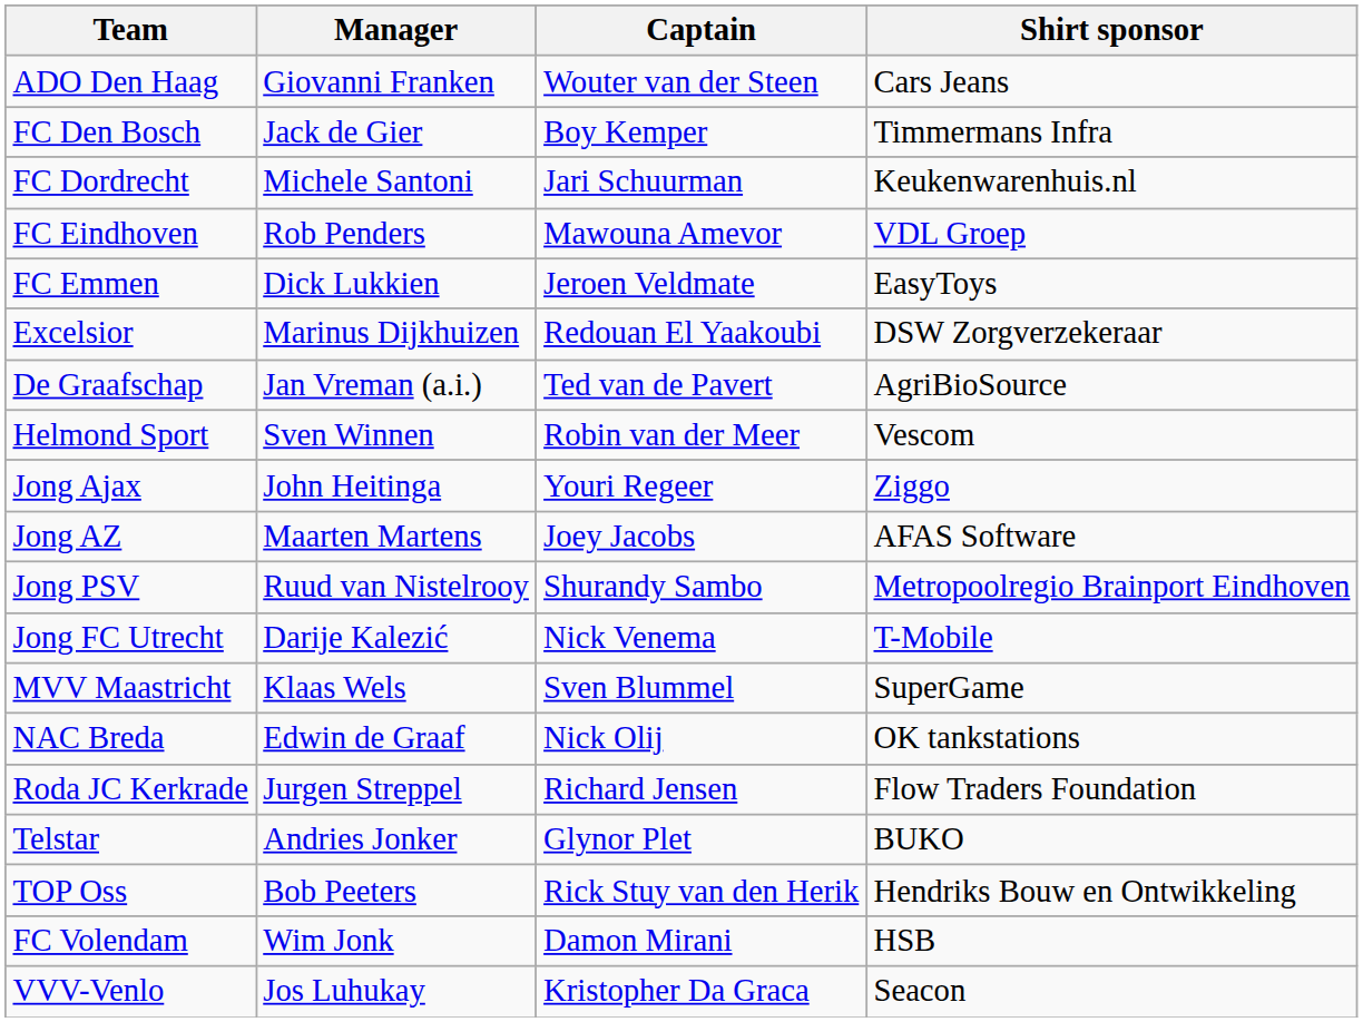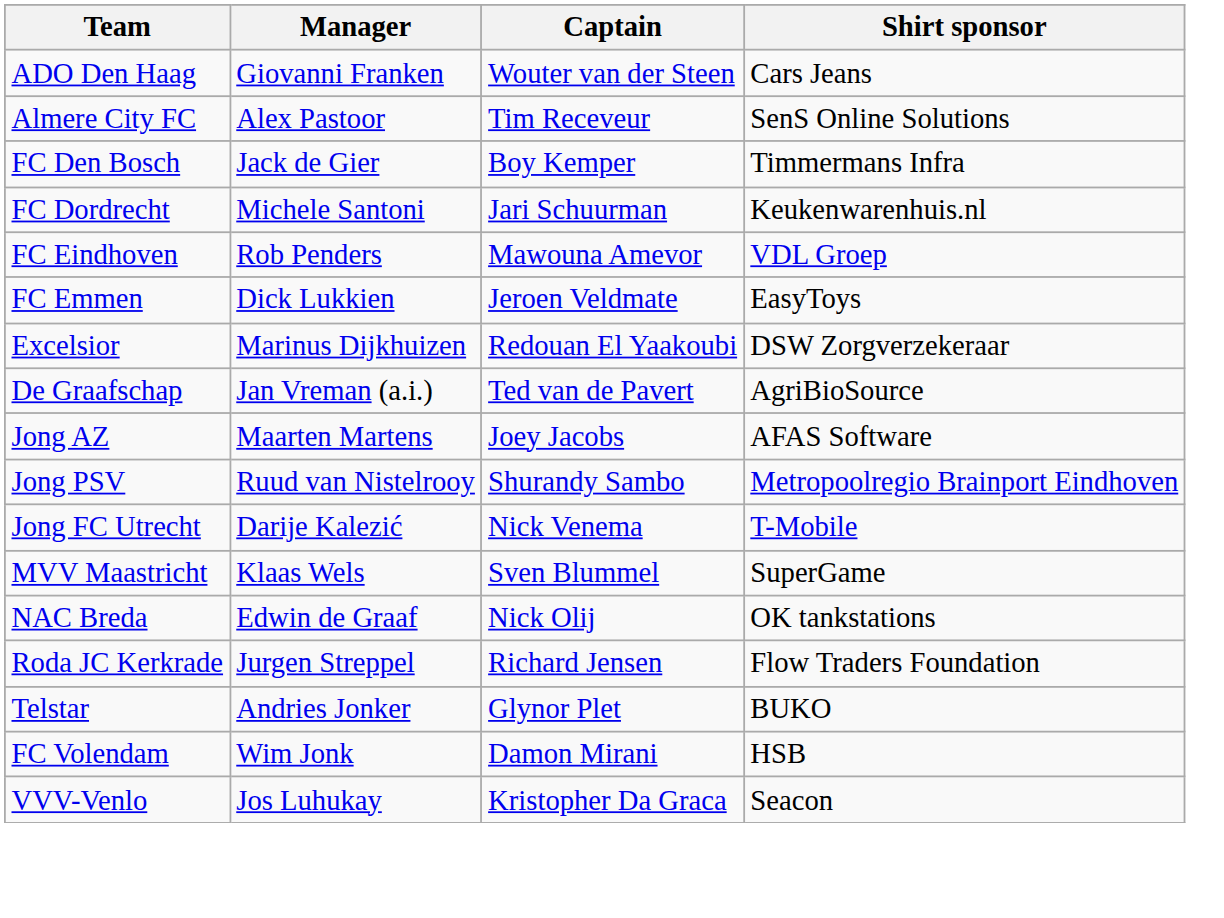 <table class="wikitable sortable" style="text-align: left;">
 <tr>
 <th>Team</th>
 <th>Manager</th>
 <th>Captain</th>
 <th>Shirt sponsor</th>
 </tr>
 <tr>
 <td><a href='#'>ADO Den Haag</a></td>
 <td data-sort-value="Franken, Giovanni"> <a href='#'>Giovanni Franken</a></td>
 <td data-sort-value="Steen, Wouter"> <a href='#'>Wouter van der Steen</a></td>
 <td>Cars Jeans</td>
+</tr>
+<tr>
+<td><a href='#'>Almere City FC</a></td>
+<td data-sort-value="Pastoor, Alex"> <a href='#'>Alex Pastoor</a></td>
+<td data-sort-value="Receveur, Tim"> <a href='#'>Tim Receveur</a></td>
+<td>SenS Online Solutions</td>
 </tr>
 <tr>
 <td><a href='#'>FC Den Bosch</a></td>
 <td data-sort-value="Gier, Jack"> <a href='#'>Jack de Gier</a></td>
 <td data-sort-value="Kemper, Boy"> <a href='#'>Boy Kemper</a></td>
 <td>Timmermans Infra</td>
 </tr>
 <tr>
 <td><a href='#'>FC Dordrecht</a></td>
 <td data-sort-value="Santoni, Michele"> <a href='#'>Michele Santoni</a></td>
 <td data-sort-value="Schuurman, Jari"> <a href='#'>Jari Schuurman</a></td>
 <td>Keukenwarenhuis.nl</td>
 </tr>
 <tr>
 <td><a href='#'>FC Eindhoven</a></td>
 <td data-sort-value="Penders, Rob"> <a href='#'>Rob Penders</a></td>
 <td data-sort-value="Amevor, Mawoune"> <a href='#'>Mawouna Amevor</a></td>
 <td><a href='#'>VDL Groep</a></td>
 </tr>
 <tr>
 <td><a href='#'>FC Emmen</a></td>
 <td data-sort-value="Lukkien, Dick"> <a href='#'>Dick Lukkien</a></td>
 <td data-sort-value="Veldmate, Jeroen"> <a href='#'>Jeroen Veldmate</a></td>
 <td>EasyToys</td>
 </tr>
 <tr>
 <td><a href='#'>Excelsior</a></td>
 <td data-sort-value="Dijkhuizen, Marinus"> <a href='#'>Marinus Dijkhuizen</a></td>
 <td data-sort-value="El Yaakoubi, Redouan"> <a href='#'>Redouan El Yaakoubi</a></td>
 <td>DSW Zorgverzekeraar</td>
 </tr>
 <tr>
 <td><a href='#'>De Graafschap</a></td>
 <td data-sort-value="Vreman, Jan"> <a href='#'>Jan Vreman</a> (a.i.)</td>
 <td data-sort-value="Pavert, Ted"> <a href='#'>Ted van de Pavert</a></td>
 <td>AgriBioSource</td>
-</tr>
-<tr>
-<td><a href='#'>Helmond Sport</a></td>
-<td data-sort-value="Winnen, Sven"> <a href='#'>Sven Winnen</a></td>
-<td data-sort-value="Meer, Robin"> <a href='#'>Robin van der Meer</a></td>
-<td>Vescom</td>
-</tr>
-<tr>
-<td><a href='#'>Jong Ajax</a></td>
-<td data-sort-value="Heitinga, John"> <a href='#'>John Heitinga</a></td>
-<td data-sort-value="Regeer, Youri"> <a href='#'>Youri Regeer</a></td>
-<td><a href='#'>Ziggo</a></td>
 </tr>
 <tr>
 <td><a href='#'>Jong AZ</a></td>
 <td data-sort-value="Martens, Maarten"> <a href='#'>Maarten Martens</a></td>
 <td data-sort-value="Jacobs, Joey"> <a href='#'>Joey Jacobs</a></td>
 <td>AFAS Software</td>
 </tr>
 <tr>
 <td><a href='#'>Jong PSV</a></td>
 <td data-sort-value="Nistelrooy, Ruud"> <a href='#'>Ruud van Nistelrooy</a></td>
 <td data-sort-value="Sambo, Shurandy"> <a href='#'>Shurandy Sambo</a></td>
 <td><a href='#'>Metropoolregio Brainport Eindhoven</a></td>
 </tr>
 <tr>
 <td><a href='#'>Jong FC Utrecht</a></td>
 <td data-sort-value="Kalezić, Darije"> <a href='#'>Darije Kalezić</a></td>
 <td data-sort-value="Venema, Nick"> <a href='#'>Nick Venema</a></td>
 <td><a href='#'>T-Mobile</a></td>
 </tr>
 <tr>
 <td><a href='#'>MVV Maastricht</a></td>
 <td data-sort-value="Wels, Klaas"> <a href='#'>Klaas Wels</a></td>
 <td data-sort-value="Blummel, Sven"> <a href='#'>Sven Blummel</a></td>
 <td>SuperGame</td>
 </tr>
 <tr>
 <td><a href='#'>NAC Breda</a></td>
 <td data-sort-value="Graaf, Edwin"> <a href='#'>Edwin de Graaf</a></td>
 <td data-sort-value="Olij, Nick"> <a href='#'>Nick Olij</a></td>
 <td>OK tankstations</td>
 </tr>
 <tr>
 <td><a href='#'>Roda JC Kerkrade</a></td>
 <td data-sort-value="Streppel, Jurgen"> <a href='#'>Jurgen Streppel</a></td>
 <td data-sort-value="Jensen, Richard"> <a href='#'>Richard Jensen</a></td>
 <td>Flow Traders Foundation</td>
 </tr>
 <tr>
 <td><a href='#'>Telstar</a></td>
 <td data-sort-value="Jonker, Andries"> <a href='#'>Andries Jonker</a></td>
 <td data-sort-value="Plet, Glynor"> <a href='#'>Glynor Plet</a></td>
 <td>BUKO</td>
 </tr>
 <tr>
-<td><a href='#'>TOP Oss</a></td>
-<td data-sort-value="Peeters, Bob"> <a href='#'>Bob Peeters</a></td>
-<td data-sort-value="Stuy van den Herik, Rick"> <a href='#'>Rick Stuy van den Herik</a></td>
-<td>Hendriks Bouw en Ontwikkeling</td>
-</tr>
-<tr>
 <td><a href='#'>FC Volendam</a></td>
 <td data-sort-value="Jonk, Wim"> <a href='#'>Wim Jonk</a></td>
 <td data-sort-value="Mirani, Damon"> <a href='#'>Damon Mirani</a></td>
 <td>HSB</td>
 </tr>
 <tr>
 <td><a href='#'>VVV-Venlo</a></td>
 <td data-sort-value="Luhukay, Jos"> <a href='#'>Jos Luhukay</a></td>
 <td data-sort-value="Da Graca, Kristopher"> <a href='#'>Kristopher Da Graca</a></td>
 <td>Seacon</td>
 </tr>
 </table>
